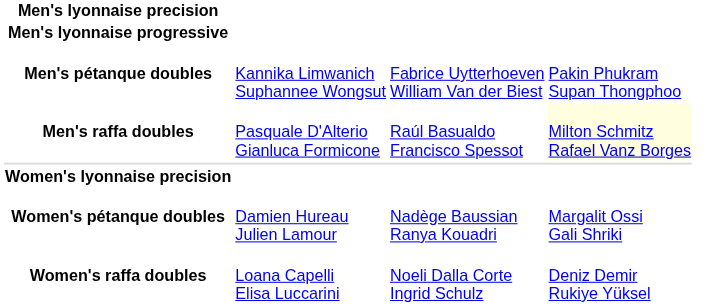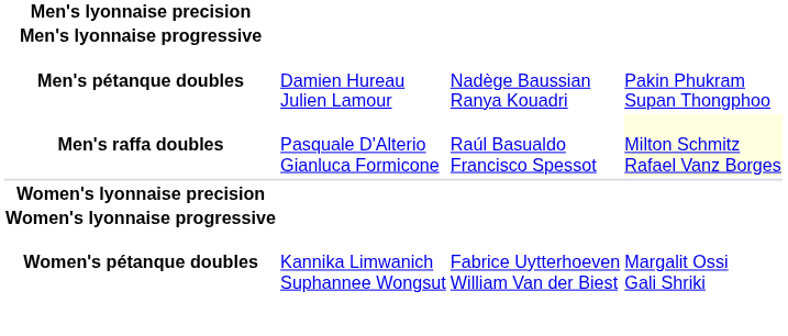 <table>
 <tr>
 <th scope="row">Men's lyonnaise precision</th>
 <td></td>
 <td></td>
 <td></td>
 </tr>
 <tr>
 <th scope="row">Men's lyonnaise progressive</th>
 <td></td>
 <td></td>
 <td></td>
 </tr>
 <tr>
 <th scope="row">Men's pétanque doubles</th>
-<td><br><a href='#'>Kannika Limwanich</a><br><a href='#'>Suphannee Wongsut</a></td>
-<td><br><a href='#'>Fabrice Uytterhoeven</a><br><a href='#'>William Van der Biest</a></td>
+<td><br><a href='#'>Damien Hureau</a><br><a href='#'>Julien Lamour</a></td>
+<td><br><a href='#'>Nadège Baussian</a><br><a href='#'>Ranya Kouadri</a></td>
 <td><br><a href='#'>Pakin Phukram</a><br><a href='#'>Supan Thongphoo</a></td>
 </tr>
 <tr>
 <th scope="row">Men's raffa doubles</th>
 <td><br><a href='#'>Pasquale D'Alterio</a><br><a href='#'>Gianluca Formicone</a></td>
 <td><br><a href='#'>Raúl Basualdo</a><br><a href='#'>Francisco Spessot</a></td>
 <td style="background: lightyellow;"><br><a href='#'>Milton Schmitz</a><br><a href='#'>Rafael Vanz Borges</a></td>
 </tr>
 <tr bgcolor=#DDDDDD>
 <td colspan=4></td>
 </tr>
 <tr>
 <th scope="row">Women's lyonnaise precision</th>
 <td></td>
 <td></td>
 <td></td>
 </tr>
 <tr>
+<th scope="row">Women's lyonnaise progressive</th>
+<td></td>
+<td></td>
+<td></td>
+</tr>
+<tr>
 <th scope="row">Women's pétanque doubles</th>
-<td><br><a href='#'>Damien Hureau</a><br><a href='#'>Julien Lamour</a></td>
-<td><br><a href='#'>Nadège Baussian</a><br><a href='#'>Ranya Kouadri</a></td>
+<td><br><a href='#'>Kannika Limwanich</a><br><a href='#'>Suphannee Wongsut</a></td>
+<td><br><a href='#'>Fabrice Uytterhoeven</a><br><a href='#'>William Van der Biest</a></td>
 <td><br><a href='#'>Margalit Ossi</a><br><a href='#'>Gali Shriki</a></td>
 </tr>
-<tr>
-<th scope="row">Women's raffa doubles</th>
-<td><br><a href='#'>Loana Capelli</a><br><a href='#'>Elisa Luccarini</a></td>
-<td><br><a href='#'>Noeli Dalla Corte</a><br><a href='#'>Ingrid Schulz</a></td>
-<td><br><a href='#'>Deniz Demir</a><br><a href='#'>Rukiye Yüksel</a></td>
-</tr>
 </table>
